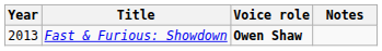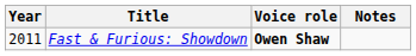 <table class="wikitable sortable">
 <tr>
 <th>Year</th>
 <th>Title</th>
 <th>Voice role</th>
 <th width=60>Notes</th>
 </tr>
 <tr>
-<td>2013</td>
+<td>2011</td>
 <td><em><a href='#'>Fast & Furious: Showdown</a></em></td>
 <td><strong>Owen Shaw</strong></td>
 <td></td>
 </tr>
 </table>
